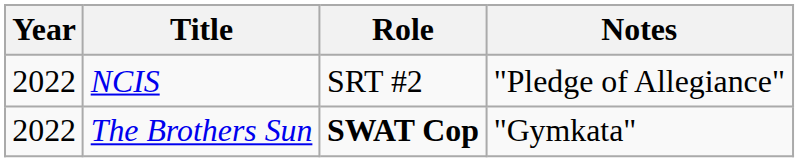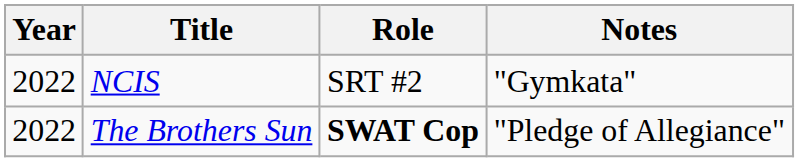 <table class="wikitable sortable">
 <tr>
 <th>Year</th>
 <th>Title</th>
 <th>Role</th>
 <th class="unsortable">Notes</th>
 </tr>
 <tr>
 <td>2022</td>
 <td><em><a href='#'>NCIS</a></em></td>
 <td>SRT #2</td>
-<td>"Pledge of Allegiance"</td>
+<td>"Gymkata"</td>
 </tr>
 <tr>
 <td>2022</td>
 <td><em><a href='#'>The Brothers Sun</a></em></td>
 <td><strong>SWAT Cop</strong></td>
-<td>"Gymkata"</td>
+<td>"Pledge of Allegiance"</td>
 </tr>
 </table>
